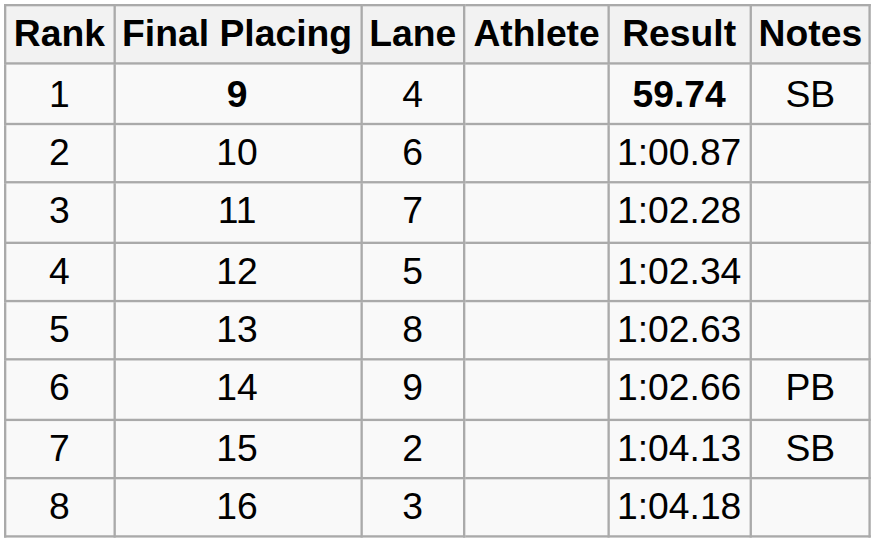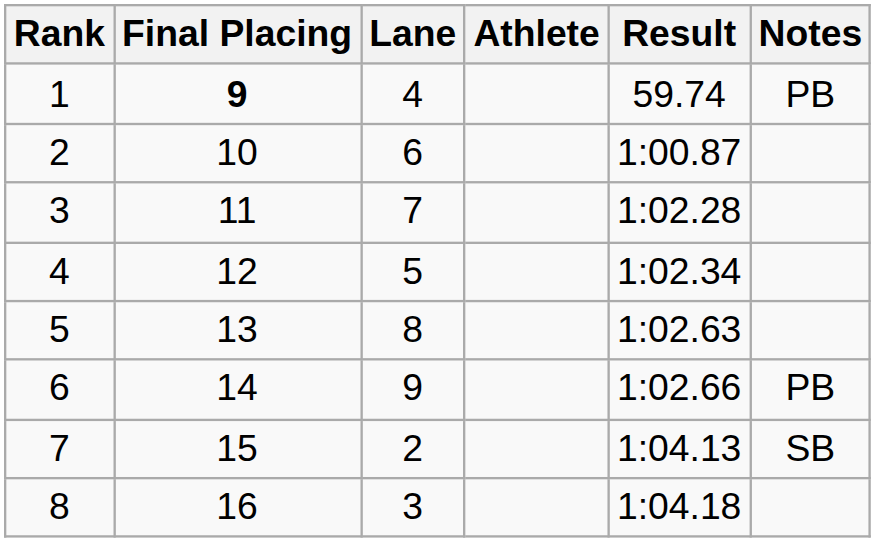 <table class="wikitable sortable" style="text-align:center">
 <tr>
 <th>Rank</th>
 <th>Final Placing</th>
 <th>Lane</th>
 <th>Athlete</th>
 <th>Result</th>
 <th>Notes</th>
 </tr>
 <tr>
 <td>1</td>
 <td><strong>9</strong></td>
 <td>4</td>
 <td align=left></td>
-<td><strong>59.74</strong></td>
-<td>SB</td>
+<td>59.74</td>
+<td>PB</td>
 </tr>
 <tr>
 <td>2</td>
 <td>10</td>
 <td>6</td>
 <td align=left></td>
 <td>1:00.87</td>
 <td></td>
 </tr>
 <tr>
 <td>3</td>
 <td>11</td>
 <td>7</td>
 <td align=left></td>
 <td>1:02.28</td>
 <td></td>
 </tr>
 <tr>
 <td>4</td>
 <td>12</td>
 <td>5</td>
 <td align=left></td>
 <td>1:02.34</td>
 <td></td>
 </tr>
 <tr>
 <td>5</td>
 <td>13</td>
 <td>8</td>
 <td align=left></td>
 <td>1:02.63</td>
 <td></td>
 </tr>
 <tr>
 <td>6</td>
 <td>14</td>
 <td>9</td>
 <td align=left></td>
 <td>1:02.66</td>
 <td>PB</td>
 </tr>
 <tr>
 <td>7</td>
 <td>15</td>
 <td>2</td>
 <td align=left></td>
 <td>1:04.13</td>
 <td>SB</td>
 </tr>
 <tr>
 <td>8</td>
 <td>16</td>
 <td>3</td>
 <td align=left></td>
 <td>1:04.18</td>
 <td></td>
 </tr>
 </table>
